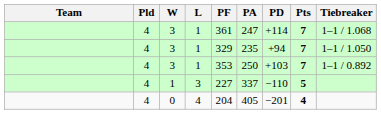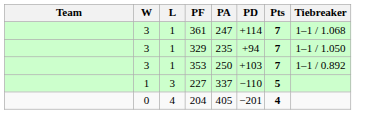 <table class=wikitable style="text-align:center">
 <tr>
 <th width=180>Team</th>
-<th width=30>Pld</th>
 <th width=30>W</th>
 <th width=30>L</th>
 <th width=30>PF</th>
 <th width=30>PA</th>
 <th width=30>PD</th>
 <th width=30>Pts</th>
 <th width=80>Tiebreaker</th>
 </tr>
 <tr align=center bgcolor="#ccffcc">
 <td align=left></td>
-<td>4</td>
 <td>3</td>
 <td>1</td>
 <td>361</td>
 <td>247</td>
 <td>+114</td>
 <td><strong>7</strong></td>
 <td>1–1 / 1.068</td>
 </tr>
 <tr align=center bgcolor="#ccffcc">
 <td align=left></td>
-<td>4</td>
 <td>3</td>
 <td>1</td>
 <td>329</td>
 <td>235</td>
 <td>+94</td>
 <td><strong>7</strong></td>
 <td>1–1 / 1.050</td>
 </tr>
 <tr align=center bgcolor="#ccffcc">
 <td align=left></td>
-<td>4</td>
 <td>3</td>
 <td>1</td>
 <td>353</td>
 <td>250</td>
 <td>+103</td>
 <td><strong>7</strong></td>
 <td>1–1 / 0.892</td>
 </tr>
 <tr align=center bgcolor="#ccffcc">
 <td align=left></td>
-<td>4</td>
 <td>1</td>
 <td>3</td>
 <td>227</td>
 <td>337</td>
 <td>−110</td>
 <td><strong>5</strong></td>
 <td></td>
 </tr>
 <tr>
 <td align=left></td>
-<td>4</td>
 <td>0</td>
 <td>4</td>
 <td>204</td>
 <td>405</td>
 <td>−201</td>
 <td><strong>4</strong></td>
 <td></td>
 </tr>
 </table>
